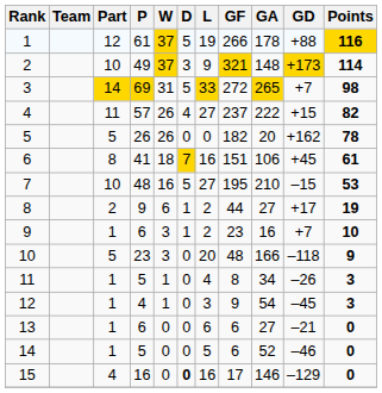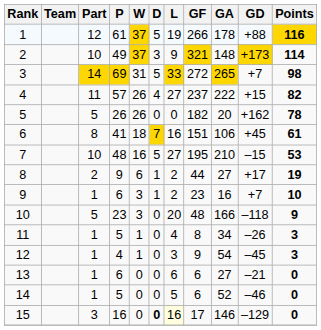 <table class="wikitable sortable" style="text-align:center">
 <tr>
 <th bgcolor=#efefef>Rank</th>
 <th bgcolor=#efefef>Team</th>
 <th bgcolor=#efefef>Part</th>
 <th bgcolor=#efefef>P</th>
 <th bgcolor=#efefef>W</th>
 <th bgcolor=#efefef>D</th>
 <th bgcolor=#efefef>L</th>
 <th bgcolor=#efefef>GF</th>
 <th bgcolor=#efefef>GA</th>
 <th bgcolor=#efefef>GD</th>
 <th bgcolor=#efefef>Points</th>
 </tr>
 <tr align=center bgcolor=#F5FAFF>
 <td>1</td>
 <td style="text-align:left;"></td>
 <td>12</td>
 <td>61</td>
 <td bgcolor=gold>37</td>
 <td>5</td>
 <td>19</td>
 <td>266</td>
 <td>178</td>
 <td>+88</td>
 <td bgcolor=gold><strong>116</strong></td>
 </tr>
 <tr>
 <td>2</td>
 <td style="text-align:left;"></td>
 <td>10</td>
 <td>49</td>
 <td bgcolor=gold>37</td>
 <td>3</td>
 <td>9</td>
 <td bgcolor=gold>321</td>
 <td>148</td>
 <td bgcolor=gold>+173</td>
 <td><strong>114</strong></td>
 </tr>
 <tr>
 <td>3</td>
 <td style="text-align:left;"></td>
 <td bgcolor=gold>14</td>
 <td bgcolor=gold>69</td>
 <td>31</td>
 <td>5</td>
 <td bgcolor=gold>33</td>
 <td>272</td>
 <td bgcolor=gold>265</td>
 <td>+7</td>
 <td><strong>98</strong></td>
 </tr>
 <tr>
 <td>4</td>
 <td style="text-align:left;"></td>
 <td>11</td>
 <td>57</td>
 <td>26</td>
 <td>4</td>
 <td>27</td>
 <td>237</td>
 <td>222</td>
 <td>+15</td>
 <td><strong>82</strong></td>
 </tr>
 <tr>
 <td>5</td>
 <td style="text-align:left;"></td>
 <td>5</td>
 <td>26</td>
 <td>26</td>
 <td>0</td>
 <td>0</td>
 <td>182</td>
 <td>20</td>
 <td>+162</td>
 <td><strong>78</strong></td>
 </tr>
 <tr>
 <td>6</td>
 <td style="text-align:left;"></td>
 <td>8</td>
 <td>41</td>
 <td>18</td>
 <td bgcolor=gold>7</td>
 <td>16</td>
 <td>151</td>
 <td>106</td>
 <td>+45</td>
 <td><strong>61</strong></td>
 </tr>
 <tr>
 <td>7</td>
 <td style="text-align:left;"></td>
 <td>10</td>
 <td>48</td>
 <td>16</td>
 <td>5</td>
 <td>27</td>
 <td>195</td>
 <td>210</td>
 <td>–15</td>
 <td><strong>53</strong></td>
 </tr>
 <tr>
 <td>8</td>
 <td style="text-align:left;"></td>
 <td>2</td>
 <td>9</td>
 <td>6</td>
 <td>1</td>
 <td>2</td>
 <td>44</td>
 <td>27</td>
 <td>+17</td>
 <td><strong>19</strong></td>
 </tr>
 <tr>
 <td>9</td>
 <td style="text-align:left;"></td>
 <td>1</td>
 <td>6</td>
 <td>3</td>
 <td>1</td>
 <td>2</td>
 <td>23</td>
 <td>16</td>
 <td>+7</td>
 <td><strong>10</strong></td>
 </tr>
 <tr>
 <td>10</td>
 <td style="text-align:left;"></td>
 <td>5</td>
 <td>23</td>
 <td>3</td>
 <td>0</td>
 <td>20</td>
 <td>48</td>
 <td>166</td>
 <td>–118</td>
 <td><strong>9</strong></td>
 </tr>
 <tr>
 <td>11</td>
 <td style="text-align:left;"></td>
 <td>1</td>
 <td>5</td>
 <td>1</td>
 <td>0</td>
 <td>4</td>
 <td>8</td>
 <td>34</td>
 <td>–26</td>
 <td><strong>3</strong></td>
 </tr>
 <tr>
 <td>12</td>
 <td style="text-align:left;"></td>
 <td>1</td>
 <td>4</td>
 <td>1</td>
 <td>0</td>
 <td>3</td>
 <td>9</td>
 <td>54</td>
 <td>–45</td>
 <td><strong>3</strong></td>
 </tr>
 <tr>
 <td>13</td>
 <td style="text-align:left;"></td>
 <td>1</td>
 <td>6</td>
 <td>0</td>
 <td>0</td>
 <td>6</td>
 <td>6</td>
 <td>27</td>
 <td>–21</td>
 <td><strong>0</strong></td>
 </tr>
 <tr>
 <td>14</td>
 <td style="text-align:left;"></td>
 <td>1</td>
 <td>5</td>
 <td>0</td>
 <td>0</td>
 <td>5</td>
 <td>6</td>
 <td>52</td>
 <td>–46</td>
 <td><strong>0</strong></td>
 </tr>
 <tr>
 <td>15</td>
 <td style="text-align:left;"></td>
-<td>4</td>
+<td>3</td>
 <td>16</td>
 <td>0</td>
 <td><strong>0</strong></td>
-<td>16</td>
+<td style="background: lightyellow;">16</td>
 <td>17</td>
 <td>146</td>
 <td>–129</td>
 <td><strong>0</strong></td>
 </tr>
 <tr>
 </tr>
 </table>
